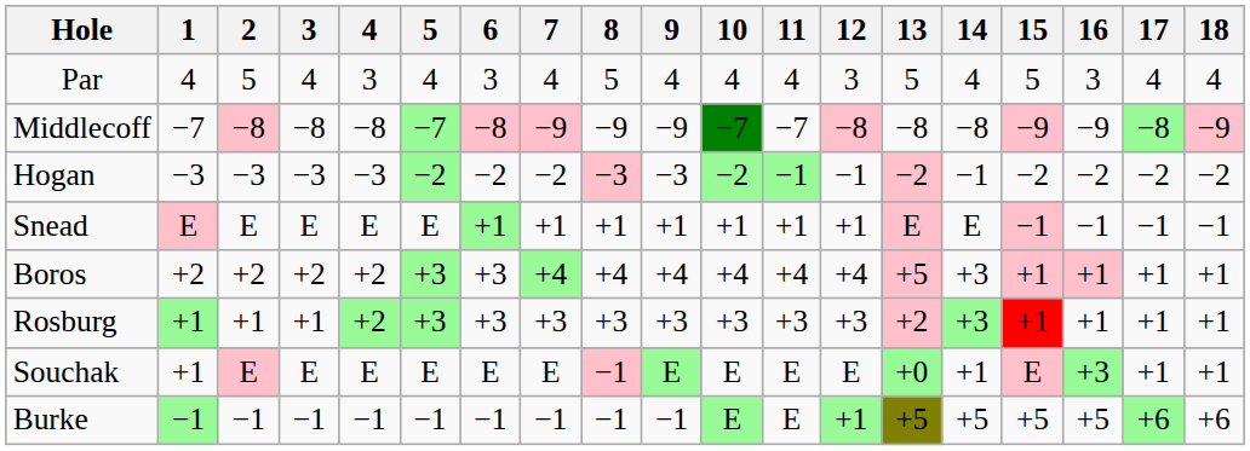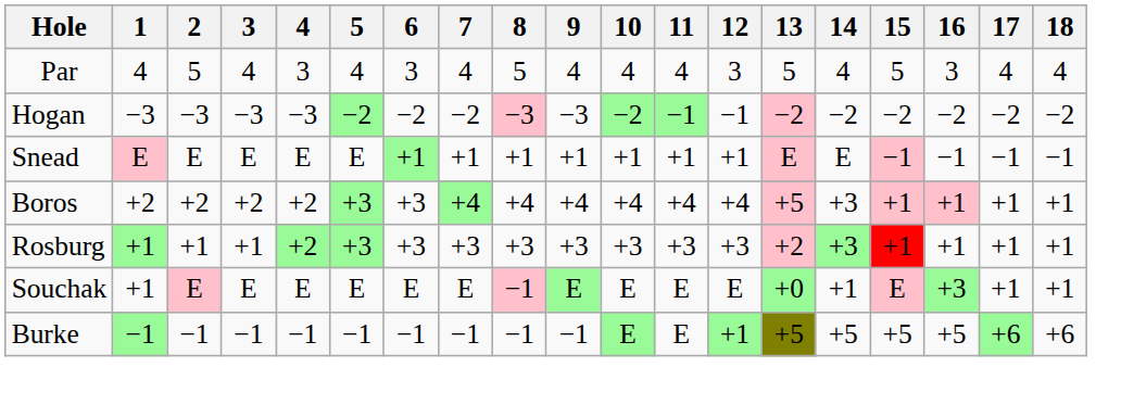 <table class="wikitable" style="text-align:center">
 <tr>
 <th>Hole</th>
 <th>  1  </th>
 <th>  2  </th>
 <th>  3  </th>
 <th>  4  </th>
 <th>  5  </th>
 <th>  6  </th>
 <th>  7  </th>
 <th>  8  </th>
 <th>  9  </th>
 <th> 10 </th>
 <th> 11 </th>
 <th> 12 </th>
 <th> 13 </th>
 <th> 14 </th>
 <th> 15 </th>
 <th> 16 </th>
 <th> 17 </th>
 <th> 18 </th>
 </tr>
 <tr>
 <td>Par</td>
 <td>4</td>
 <td>5</td>
 <td>4</td>
 <td>3</td>
 <td>4</td>
 <td>3</td>
 <td>4</td>
 <td>5</td>
 <td>4</td>
 <td>4</td>
 <td>4</td>
 <td>3</td>
 <td>5</td>
 <td>4</td>
 <td>5</td>
 <td>3</td>
 <td>4</td>
 <td>4</td>
 </tr>
 <tr>
-<td align=left> Middlecoff</td>
-<td>−7</td>
-<td style="background: Pink;">−8</td>
-<td>−8</td>
-<td>−8</td>
-<td style="background: PaleGreen;">−7</td>
-<td style="background: Pink;">−8</td>
-<td style="background: Pink;">−9</td>
-<td>−9</td>
-<td>−9</td>
-<td style="background: Green;">−7</td>
-<td>−7</td>
-<td style="background: Pink;">−8</td>
-<td>−8</td>
-<td>−8</td>
-<td style="background: Pink;">−9</td>
-<td>−9</td>
-<td style="background: PaleGreen;">−8</td>
-<td style="background: Pink;">−9</td>
-</tr>
-<tr>
 <td align=left> Hogan</td>
 <td>−3</td>
 <td>−3</td>
 <td>−3</td>
 <td>−3</td>
 <td style="background: PaleGreen;">−2</td>
 <td>−2</td>
 <td>−2</td>
 <td style="background: Pink;">−3</td>
 <td>−3</td>
 <td style="background: PaleGreen;">−2</td>
 <td style="background: PaleGreen;">−1</td>
 <td>−1</td>
 <td style="background: Pink;">−2</td>
-<td>−1</td>
+<td>−2</td>
 <td>−2</td>
 <td>−2</td>
 <td>−2</td>
 <td>−2</td>
 </tr>
 <tr>
 <td align=left> Snead</td>
 <td style="background: Pink;">E</td>
 <td>E</td>
 <td>E</td>
 <td>E</td>
 <td>E</td>
 <td style="background: PaleGreen;">+1</td>
 <td>+1</td>
 <td>+1</td>
 <td>+1</td>
 <td>+1</td>
 <td>+1</td>
 <td>+1</td>
 <td style="background: Pink;">E</td>
 <td>E</td>
 <td style="background: Pink;">−1</td>
 <td>−1</td>
 <td>−1</td>
 <td>−1</td>
 </tr>
 <tr>
 <td align=left> Boros</td>
 <td>+2</td>
 <td>+2</td>
 <td>+2</td>
 <td>+2</td>
 <td style="background: PaleGreen;">+3</td>
 <td>+3</td>
 <td style="background: PaleGreen;">+4</td>
 <td>+4</td>
 <td>+4</td>
 <td>+4</td>
 <td>+4</td>
 <td>+4</td>
 <td style="background: Pink;">+5</td>
 <td>+3</td>
 <td style="background: Pink;">+1</td>
 <td style="background: Pink;">+1</td>
 <td>+1</td>
 <td>+1</td>
 </tr>
 <tr>
 <td align=left> Rosburg</td>
 <td style="background: PaleGreen;">+1</td>
 <td>+1</td>
 <td>+1</td>
 <td style="background: PaleGreen;">+2</td>
 <td style="background: PaleGreen;">+3</td>
 <td>+3</td>
 <td>+3</td>
 <td>+3</td>
 <td>+3</td>
 <td>+3</td>
 <td>+3</td>
 <td>+3</td>
 <td style="background: Pink;">+2</td>
 <td style="background: PaleGreen;">+3</td>
 <td style="background: Red;">+1</td>
 <td>+1</td>
 <td>+1</td>
 <td>+1</td>
 </tr>
 <tr>
 <td align=left> Souchak</td>
 <td>+1</td>
 <td style="background: Pink;">E</td>
 <td>E</td>
 <td>E</td>
 <td>E</td>
 <td>E</td>
 <td>E</td>
 <td style="background: Pink;">−1</td>
 <td style="background: PaleGreen;">E</td>
 <td>E</td>
 <td>E</td>
 <td>E</td>
 <td style="background: PaleGreen;">+0</td>
 <td>+1</td>
 <td style="background: Pink;">E</td>
 <td style="background: PaleGreen;">+3</td>
 <td>+1</td>
 <td>+1</td>
 </tr>
 <tr>
 <td align=left> Burke</td>
 <td style="background: PaleGreen;">−1</td>
 <td>−1</td>
 <td>−1</td>
 <td>−1</td>
 <td>−1</td>
 <td>−1</td>
 <td>−1</td>
 <td>−1</td>
 <td>−1</td>
 <td style="background: PaleGreen;">E</td>
 <td>E</td>
 <td style="background: PaleGreen;">+1</td>
 <td style="background: Olive;">+5</td>
 <td>+5</td>
 <td>+5</td>
 <td>+5</td>
 <td style="background: PaleGreen;">+6</td>
 <td>+6</td>
 </tr>
 </table>
